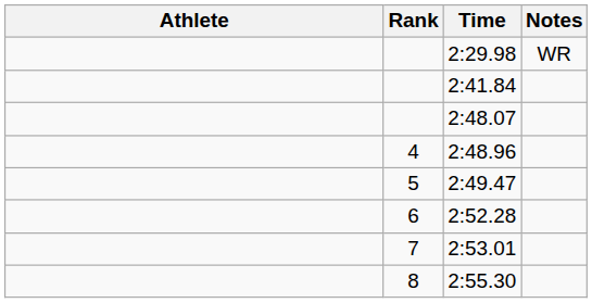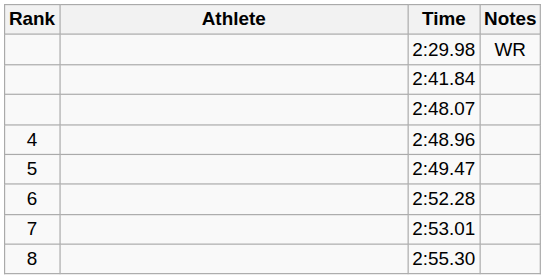 <table class="wikitable" style="text-align:center">
 <tr>
+<th>Rank</th>
 <th Style="width:18em">Athlete</th>
-<th>Rank</th>
 <th>Time</th>
 <th>Notes</th>
 </tr>
 <tr>
+<td></td>
 <td style="text-align:left"></td>
-<td></td>
 <td>2:29.98</td>
 <td>WR</td>
 </tr>
 <tr>
+<td></td>
 <td style="text-align:left"></td>
-<td></td>
 <td>2:41.84</td>
 <td></td>
 </tr>
 <tr>
+<td></td>
 <td style="text-align:left"></td>
-<td></td>
 <td>2:48.07</td>
 <td></td>
 </tr>
 <tr>
+<td>4</td>
 <td style="text-align:left"></td>
-<td>4</td>
 <td>2:48.96</td>
 <td></td>
 </tr>
 <tr>
+<td>5</td>
 <td style="text-align:left"></td>
-<td>5</td>
 <td>2:49.47</td>
 <td></td>
 </tr>
 <tr>
+<td>6</td>
 <td style="text-align:left"></td>
-<td>6</td>
 <td>2:52.28</td>
 <td></td>
 </tr>
 <tr>
+<td>7</td>
 <td style="text-align:left"></td>
-<td>7</td>
 <td>2:53.01</td>
 <td></td>
 </tr>
 <tr>
+<td>8</td>
 <td style="text-align:left"></td>
-<td>8</td>
 <td>2:55.30</td>
 <td></td>
 </tr>
 </table>
